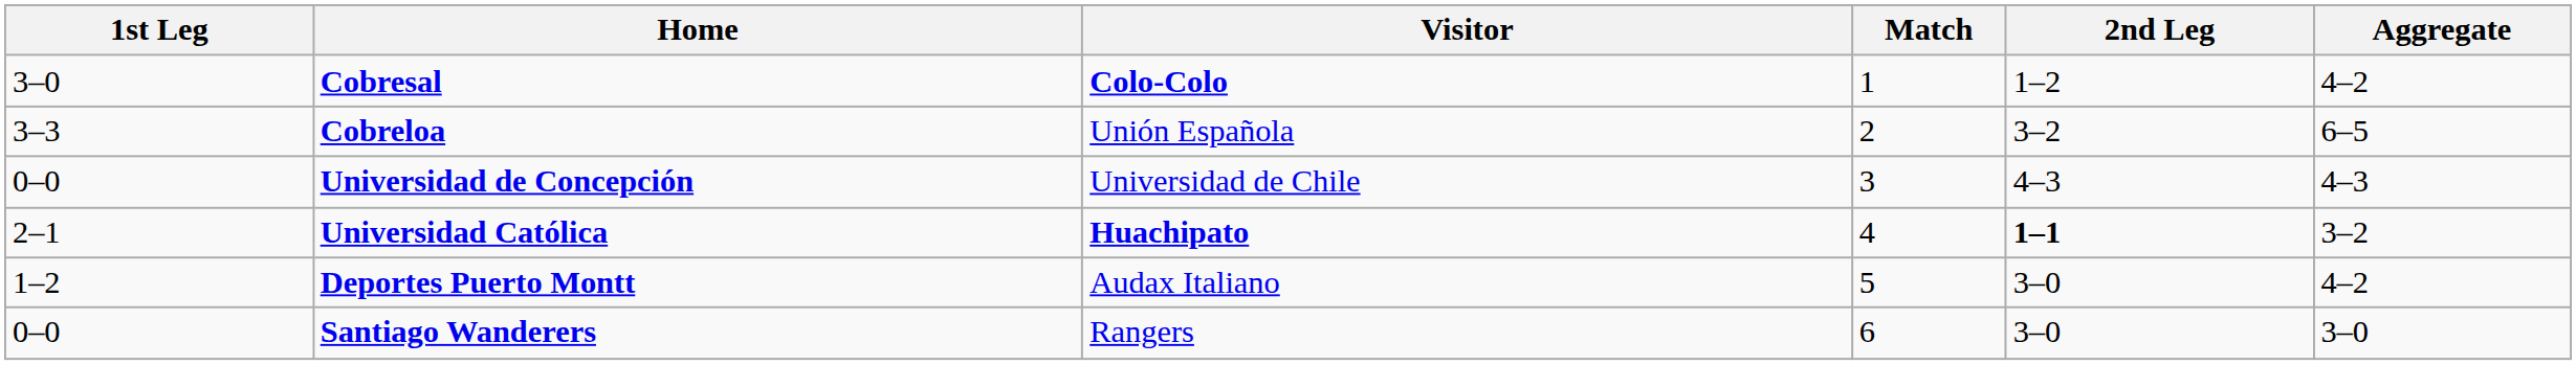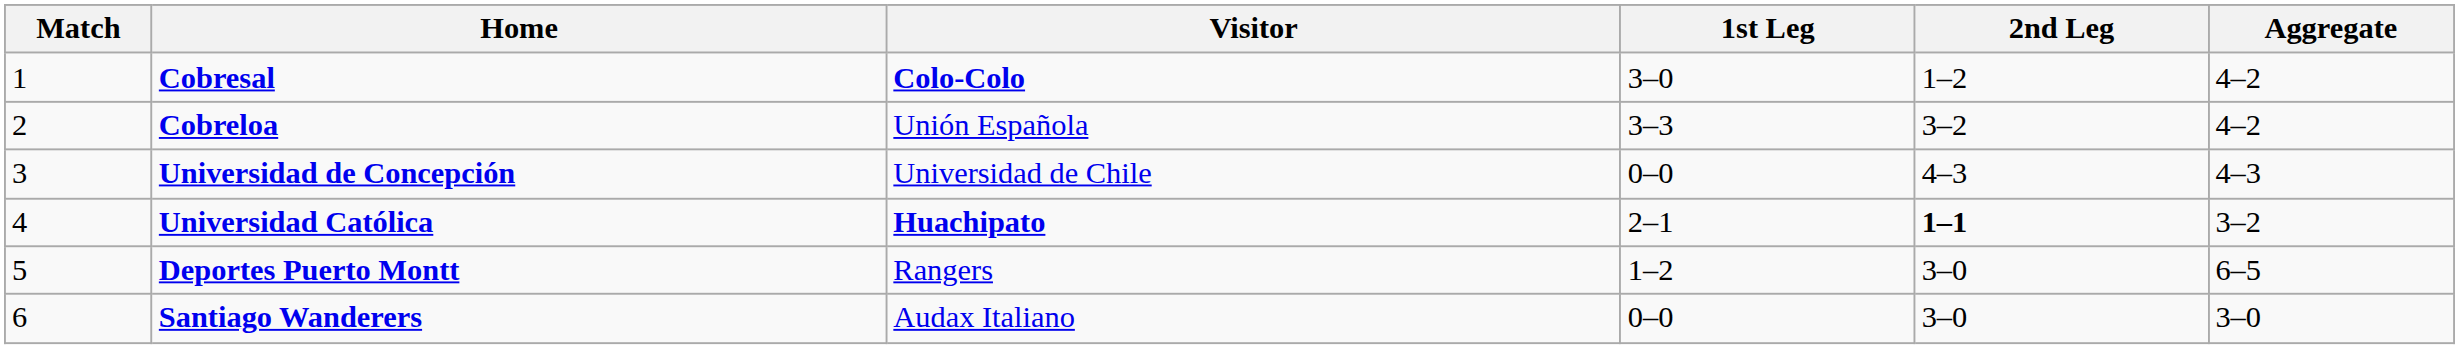 <table class="wikitable" width=65%>
 <tr>
-<th width=12%>1st Leg</th>
+<th width=6%>Match</th>
 <th width=30%>Home</th>
 <th width=30%>Visitor</th>
-<th width=6%>Match</th>
+<th width=12%>1st Leg</th>
 <th width=12%>2nd Leg</th>
 <th width=12%>Aggregate</th>
 </tr>
 <tr>
-<td>3–0</td>
+<td>1</td>
 <td><strong><a href='#'>Cobresal</a></strong></td>
 <td><strong><a href='#'>Colo-Colo</a></strong></td>
-<td>1</td>
+<td>3–0</td>
 <td>1–2</td>
 <td>4–2</td>
 </tr>
 <tr>
-<td>3–3</td>
+<td>2</td>
 <td><strong><a href='#'>Cobreloa</a></strong></td>
 <td><a href='#'>Unión Española</a></td>
-<td>2</td>
+<td>3–3</td>
 <td>3–2</td>
-<td>6–5</td>
+<td>4–2</td>
 </tr>
 <tr>
-<td>0–0</td>
+<td>3</td>
 <td><strong><a href='#'>Universidad de Concepción</a></strong></td>
 <td><a href='#'>Universidad de Chile</a></td>
-<td>3</td>
+<td>0–0</td>
 <td>4–3</td>
 <td>4–3</td>
 </tr>
 <tr>
-<td>2–1</td>
+<td>4</td>
 <td><strong><a href='#'>Universidad Católica</a></strong></td>
 <td><strong><a href='#'>Huachipato</a></strong></td>
-<td>4</td>
+<td>2–1</td>
 <td><strong>1–1</strong></td>
 <td>3–2</td>
 </tr>
 <tr>
+<td>5</td>
+<td><strong><a href='#'>Deportes Puerto Montt</a></strong></td>
+<td><a href='#'>Rangers</a></td>
 <td>1–2</td>
-<td><strong><a href='#'>Deportes Puerto Montt</a></strong></td>
-<td><a href='#'>Audax Italiano</a></td>
-<td>5</td>
 <td>3–0</td>
-<td>4–2</td>
+<td>6–5</td>
 </tr>
 <tr>
+<td>6</td>
+<td><strong><a href='#'>Santiago Wanderers</a></strong></td>
+<td><a href='#'>Audax Italiano</a></td>
 <td>0–0</td>
-<td><strong><a href='#'>Santiago Wanderers</a></strong></td>
-<td><a href='#'>Rangers</a></td>
-<td>6</td>
 <td>3–0</td>
 <td>3–0</td>
 </tr>
 </table>
